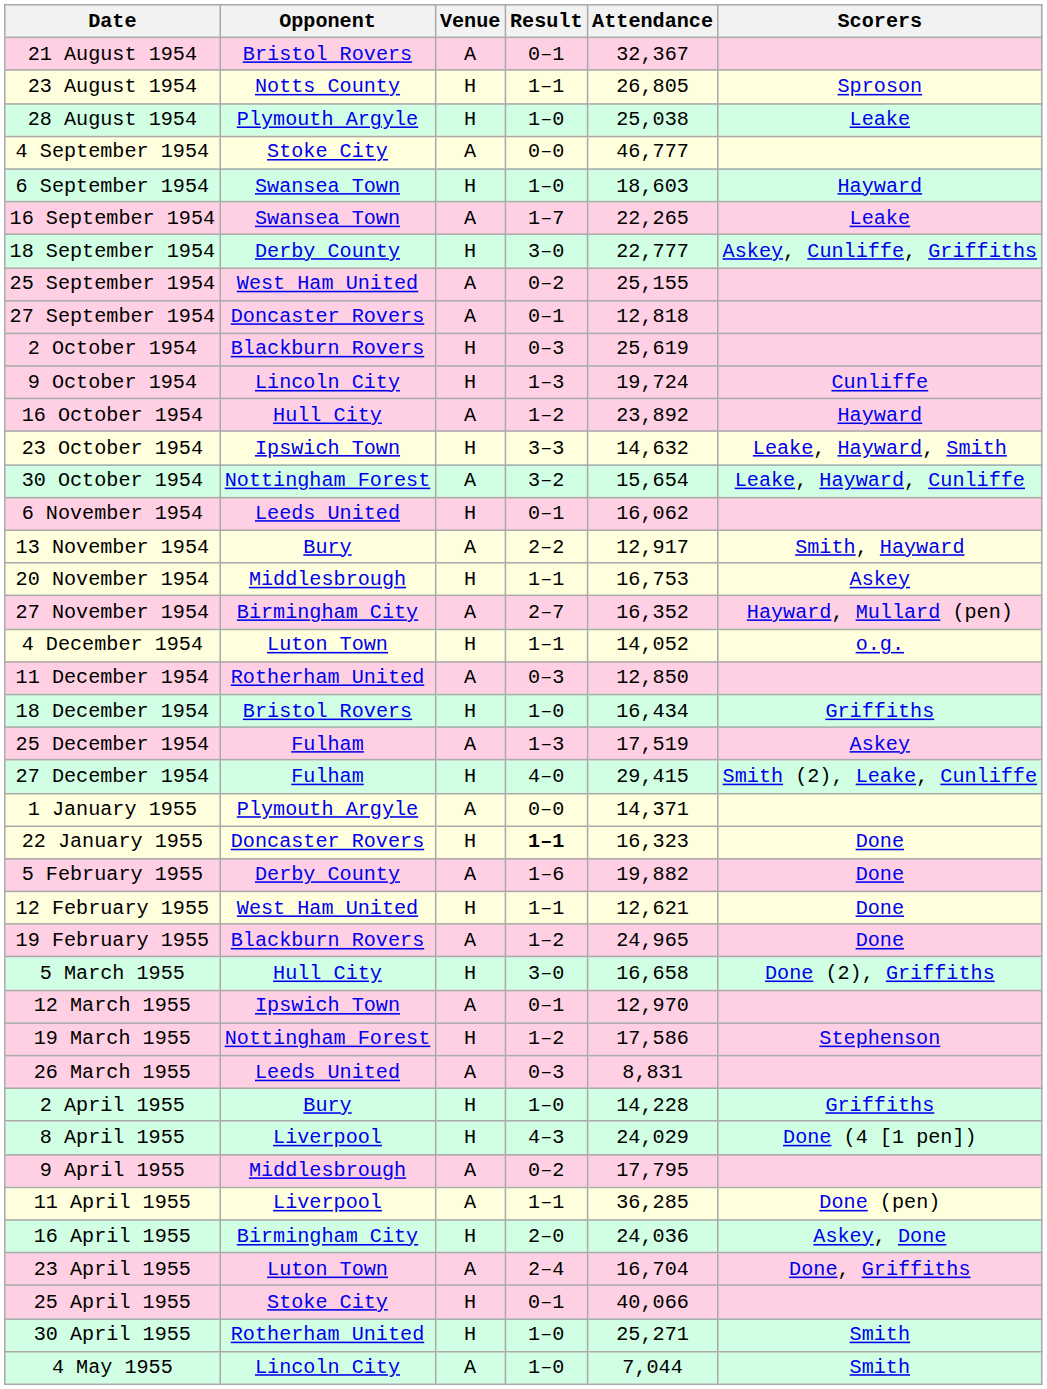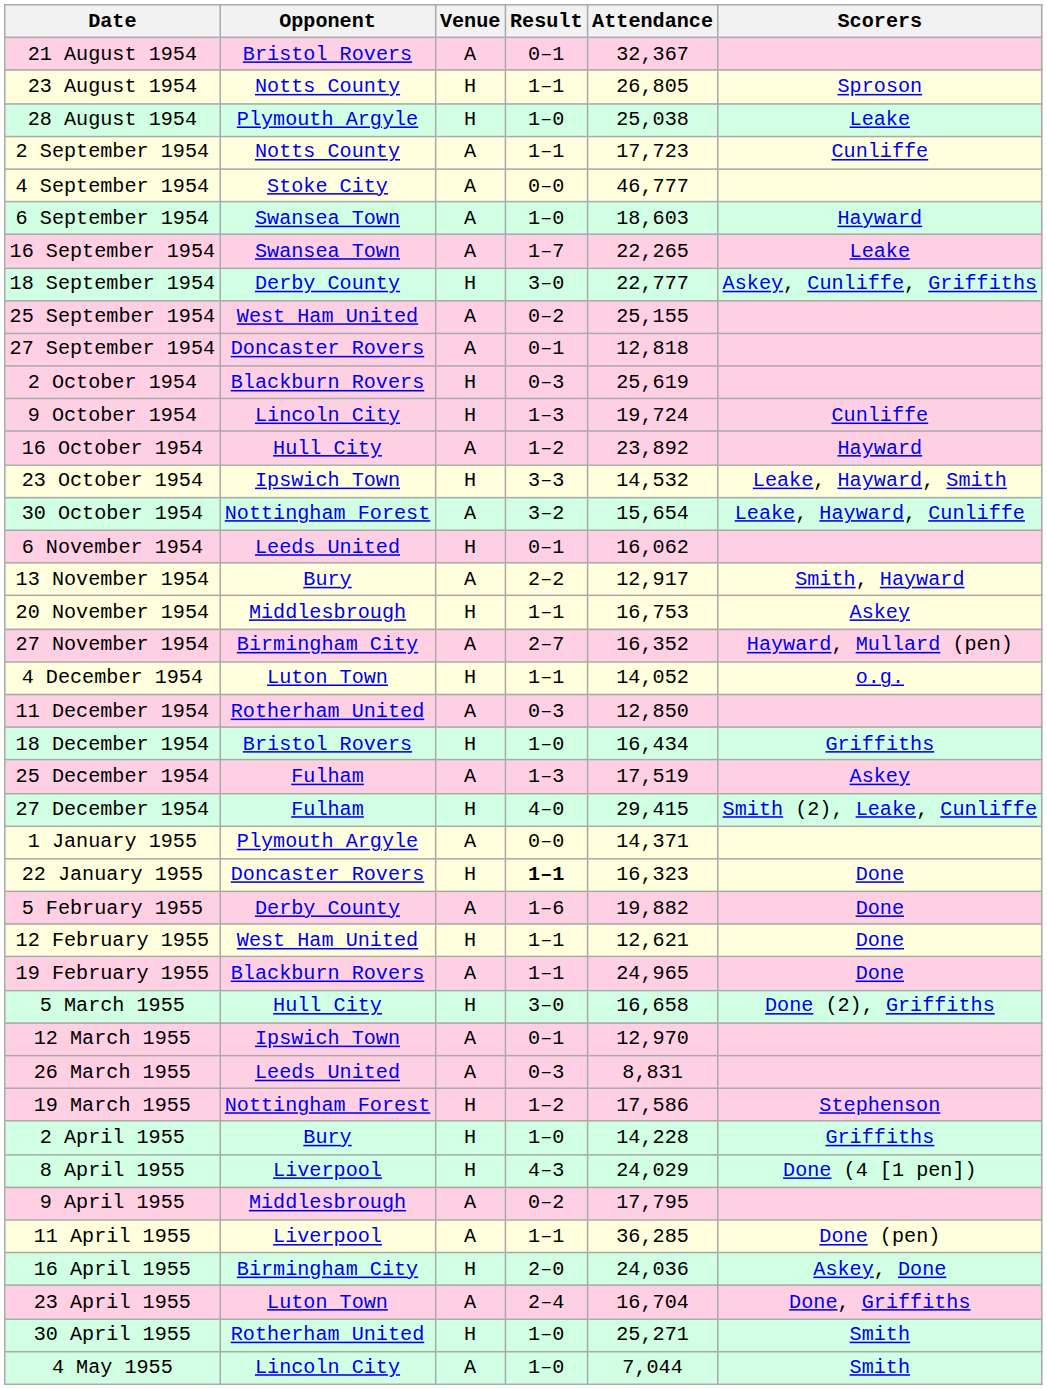 <table class="wikitable sortable" style="font-size:100%; text-align:center">
 <tr>
 <th>Date</th>
 <th>Opponent</th>
 <th>Venue</th>
 <th>Result</th>
 <th>Attendance</th>
 <th>Scorers</th>
 </tr>
 <tr style="background-color: #ffd0e3;">
 <td>21 August 1954</td>
 <td><a href='#'>Bristol Rovers</a></td>
 <td>A</td>
 <td>0–1</td>
 <td>32,367</td>
 <td></td>
 </tr>
 <tr style="background-color: #ffffdd;">
 <td>23 August 1954</td>
 <td><a href='#'>Notts County</a></td>
 <td>H</td>
 <td>1–1</td>
 <td>26,805</td>
 <td><a href='#'>Sproson</a></td>
 </tr>
 <tr style="background-color: #d0ffe3;">
 <td>28 August 1954</td>
 <td><a href='#'>Plymouth Argyle</a></td>
 <td>H</td>
 <td>1–0</td>
 <td>25,038</td>
 <td><a href='#'>Leake</a></td>
 </tr>
 <tr style="background-color: #ffffdd;">
+<td>2 September 1954</td>
+<td><a href='#'>Notts County</a></td>
+<td>A</td>
+<td>1–1</td>
+<td>17,723</td>
+<td><a href='#'>Cunliffe</a></td>
+</tr>
+<tr style="background-color: #ffffdd;">
 <td>4 September 1954</td>
 <td><a href='#'>Stoke City</a></td>
 <td>A</td>
 <td>0–0</td>
 <td>46,777</td>
 <td></td>
 </tr>
 <tr style="background-color: #d0ffe3;">
 <td>6 September 1954</td>
 <td><a href='#'>Swansea Town</a></td>
-<td>H</td>
+<td>A</td>
 <td>1–0</td>
 <td>18,603</td>
 <td><a href='#'>Hayward</a></td>
 </tr>
 <tr style="background-color: #ffd0e3;">
 <td>16 September 1954</td>
 <td><a href='#'>Swansea Town</a></td>
 <td>A</td>
 <td>1–7</td>
 <td>22,265</td>
 <td><a href='#'>Leake</a></td>
 </tr>
 <tr style="background-color: #d0ffe3;">
 <td>18 September 1954</td>
 <td><a href='#'>Derby County</a></td>
 <td>H</td>
 <td>3–0</td>
 <td>22,777</td>
 <td><a href='#'>Askey</a>, <a href='#'>Cunliffe</a>, <a href='#'>Griffiths</a></td>
 </tr>
 <tr style="background-color: #ffd0e3;">
 <td>25 September 1954</td>
 <td><a href='#'>West Ham United</a></td>
 <td>A</td>
 <td>0–2</td>
 <td>25,155</td>
 <td></td>
 </tr>
 <tr style="background-color: #ffd0e3;">
 <td>27 September 1954</td>
 <td><a href='#'>Doncaster Rovers</a></td>
 <td>A</td>
 <td>0–1</td>
 <td>12,818</td>
 <td></td>
 </tr>
 <tr style="background-color: #ffd0e3;">
 <td>2 October 1954</td>
 <td><a href='#'>Blackburn Rovers</a></td>
 <td>H</td>
 <td>0–3</td>
 <td>25,619</td>
 <td></td>
 </tr>
 <tr style="background-color: #ffd0e3;">
 <td>9 October 1954</td>
 <td><a href='#'>Lincoln City</a></td>
 <td>H</td>
 <td>1–3</td>
 <td>19,724</td>
 <td><a href='#'>Cunliffe</a></td>
 </tr>
 <tr style="background-color: #ffd0e3;">
 <td>16 October 1954</td>
 <td><a href='#'>Hull City</a></td>
 <td>A</td>
 <td>1–2</td>
 <td>23,892</td>
 <td><a href='#'>Hayward</a></td>
 </tr>
 <tr style="background-color: #ffffdd;">
 <td>23 October 1954</td>
 <td><a href='#'>Ipswich Town</a></td>
 <td>H</td>
 <td>3–3</td>
-<td>14,632</td>
+<td>14,532</td>
 <td><a href='#'>Leake</a>, <a href='#'>Hayward</a>, <a href='#'>Smith</a></td>
 </tr>
 <tr style="background-color: #d0ffe3;">
 <td>30 October 1954</td>
 <td><a href='#'>Nottingham Forest</a></td>
 <td>A</td>
 <td>3–2</td>
 <td>15,654</td>
 <td><a href='#'>Leake</a>, <a href='#'>Hayward</a>, <a href='#'>Cunliffe</a></td>
 </tr>
 <tr style="background-color: #ffd0e3;">
 <td>6 November 1954</td>
 <td><a href='#'>Leeds United</a></td>
 <td>H</td>
 <td>0–1</td>
 <td>16,062</td>
 <td></td>
 </tr>
 <tr style="background-color: #ffffdd;">
 <td>13 November 1954</td>
 <td><a href='#'>Bury</a></td>
 <td>A</td>
 <td>2–2</td>
 <td>12,917</td>
 <td><a href='#'>Smith</a>, <a href='#'>Hayward</a></td>
 </tr>
 <tr style="background-color: #ffffdd;">
 <td>20 November 1954</td>
 <td><a href='#'>Middlesbrough</a></td>
 <td>H</td>
 <td>1–1</td>
 <td>16,753</td>
 <td><a href='#'>Askey</a></td>
 </tr>
 <tr style="background-color: #ffd0e3;">
 <td>27 November 1954</td>
 <td><a href='#'>Birmingham City</a></td>
 <td>A</td>
 <td>2–7</td>
 <td>16,352</td>
 <td><a href='#'>Hayward</a>, <a href='#'>Mullard</a> (pen)</td>
 </tr>
 <tr style="background-color: #ffffdd;">
 <td>4 December 1954</td>
 <td><a href='#'>Luton Town</a></td>
 <td>H</td>
 <td>1–1</td>
 <td>14,052</td>
 <td><a href='#'>o.g.</a></td>
 </tr>
 <tr style="background-color: #ffd0e3;">
 <td>11 December 1954</td>
 <td><a href='#'>Rotherham United</a></td>
 <td>A</td>
 <td>0–3</td>
 <td>12,850</td>
 <td></td>
 </tr>
 <tr style="background-color: #d0ffe3;">
 <td>18 December 1954</td>
 <td><a href='#'>Bristol Rovers</a></td>
 <td>H</td>
 <td>1–0</td>
 <td>16,434</td>
 <td><a href='#'>Griffiths</a></td>
 </tr>
 <tr style="background-color: #ffd0e3;">
 <td>25 December 1954</td>
 <td><a href='#'>Fulham</a></td>
 <td>A</td>
 <td>1–3</td>
 <td>17,519</td>
 <td><a href='#'>Askey</a></td>
 </tr>
 <tr style="background-color: #d0ffe3;">
 <td>27 December 1954</td>
 <td><a href='#'>Fulham</a></td>
 <td>H</td>
 <td>4–0</td>
 <td>29,415</td>
 <td><a href='#'>Smith</a> (2), <a href='#'>Leake</a>, <a href='#'>Cunliffe</a></td>
 </tr>
 <tr style="background-color: #ffffdd;">
 <td>1 January 1955</td>
 <td><a href='#'>Plymouth Argyle</a></td>
 <td>A</td>
 <td>0–0</td>
 <td>14,371</td>
 <td></td>
 </tr>
 <tr style="background-color: #ffffdd;">
 <td>22 January 1955</td>
 <td><a href='#'>Doncaster Rovers</a></td>
 <td>H</td>
 <td><strong>1–1</strong></td>
 <td>16,323</td>
 <td><a href='#'>Done</a></td>
 </tr>
 <tr style="background-color: #ffd0e3;">
 <td>5 February 1955</td>
 <td><a href='#'>Derby County</a></td>
 <td>A</td>
 <td>1–6</td>
 <td>19,882</td>
 <td><a href='#'>Done</a></td>
 </tr>
 <tr style="background-color: #ffffdd;">
 <td>12 February 1955</td>
 <td><a href='#'>West Ham United</a></td>
 <td>H</td>
 <td>1–1</td>
 <td>12,621</td>
 <td><a href='#'>Done</a></td>
 </tr>
 <tr style="background-color: #ffd0e3;">
 <td>19 February 1955</td>
 <td><a href='#'>Blackburn Rovers</a></td>
 <td>A</td>
-<td>1–2</td>
+<td>1–1</td>
 <td>24,965</td>
 <td><a href='#'>Done</a></td>
 </tr>
 <tr style="background-color: #d0ffe3;">
 <td>5 March 1955</td>
 <td><a href='#'>Hull City</a></td>
 <td>H</td>
 <td>3–0</td>
 <td>16,658</td>
 <td><a href='#'>Done</a> (2), <a href='#'>Griffiths</a></td>
 </tr>
 <tr style="background-color: #ffd0e3;">
 <td>12 March 1955</td>
 <td><a href='#'>Ipswich Town</a></td>
 <td>A</td>
 <td>0–1</td>
 <td>12,970</td>
 <td></td>
 </tr>
 <tr style="background-color: #ffd0e3;">
+<td>26 March 1955</td>
+<td><a href='#'>Leeds United</a></td>
+<td>A</td>
+<td>0–3</td>
+<td>8,831</td>
+<td></td>
+</tr>
+<tr style="background-color: #ffd0e3;">
 <td>19 March 1955</td>
 <td><a href='#'>Nottingham Forest</a></td>
 <td>H</td>
 <td>1–2</td>
 <td>17,586</td>
 <td><a href='#'>Stephenson</a></td>
-</tr>
-<tr style="background-color: #ffd0e3;">
-<td>26 March 1955</td>
-<td><a href='#'>Leeds United</a></td>
-<td>A</td>
-<td>0–3</td>
-<td>8,831</td>
-<td></td>
 </tr>
 <tr style="background-color: #d0ffe3;">
 <td>2 April 1955</td>
 <td><a href='#'>Bury</a></td>
 <td>H</td>
 <td>1–0</td>
 <td>14,228</td>
 <td><a href='#'>Griffiths</a></td>
 </tr>
 <tr style="background-color: #d0ffe3;">
 <td>8 April 1955</td>
 <td><a href='#'>Liverpool</a></td>
 <td>H</td>
 <td>4–3</td>
 <td>24,029</td>
 <td><a href='#'>Done</a> (4 [1 pen])</td>
 </tr>
 <tr style="background-color: #ffd0e3;">
 <td>9 April 1955</td>
 <td><a href='#'>Middlesbrough</a></td>
 <td>A</td>
 <td>0–2</td>
 <td>17,795</td>
 <td></td>
 </tr>
 <tr style="background-color: #ffffdd;">
 <td>11 April 1955</td>
 <td><a href='#'>Liverpool</a></td>
 <td>A</td>
 <td>1–1</td>
 <td>36,285</td>
 <td><a href='#'>Done</a> (pen)</td>
 </tr>
 <tr style="background-color: #d0ffe3;">
 <td>16 April 1955</td>
 <td><a href='#'>Birmingham City</a></td>
 <td>H</td>
 <td>2–0</td>
 <td>24,036</td>
 <td><a href='#'>Askey</a>, <a href='#'>Done</a></td>
 </tr>
 <tr style="background-color: #ffd0e3;">
 <td>23 April 1955</td>
 <td><a href='#'>Luton Town</a></td>
 <td>A</td>
 <td>2–4</td>
 <td>16,704</td>
 <td><a href='#'>Done</a>, <a href='#'>Griffiths</a></td>
 </tr>
-<tr style="background-color: #ffd0e3;">
-<td>25 April 1955</td>
-<td><a href='#'>Stoke City</a></td>
-<td>H</td>
-<td>0–1</td>
-<td>40,066</td>
-<td></td>
-</tr>
 <tr style="background-color: #d0ffe3;">
 <td>30 April 1955</td>
 <td><a href='#'>Rotherham United</a></td>
 <td>H</td>
 <td>1–0</td>
 <td>25,271</td>
 <td><a href='#'>Smith</a></td>
 </tr>
 <tr style="background-color: #d0ffe3;">
 <td>4 May 1955</td>
 <td><a href='#'>Lincoln City</a></td>
 <td>A</td>
 <td>1–0</td>
 <td>7,044</td>
 <td><a href='#'>Smith</a></td>
 </tr>
 </table>
